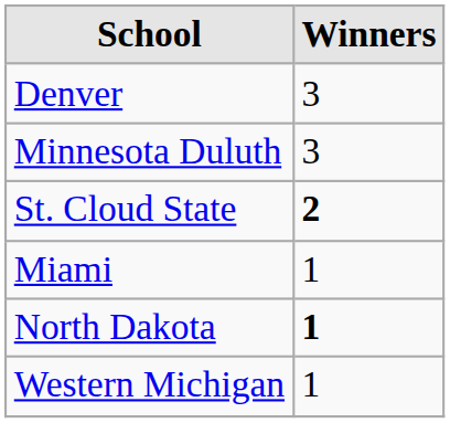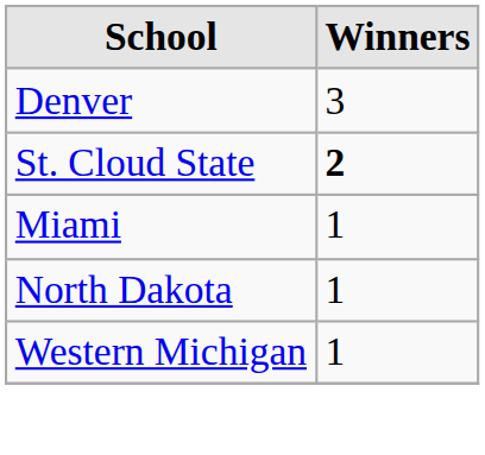 <table class="wikitable">
 <tr>
 <th style="background:#e5e5e5;">School</th>
 <th style="background:#e5e5e5;">Winners</th>
 </tr>
 <tr>
 <td><a href='#'>Denver</a></td>
-<td>3</td>
-</tr>
-<tr>
-<td><a href='#'>Minnesota Duluth</a></td>
 <td>3</td>
 </tr>
 <tr>
 <td><a href='#'>St. Cloud State</a></td>
 <td><strong>2</strong></td>
 </tr>
 <tr>
 <td><a href='#'>Miami</a></td>
 <td>1</td>
 </tr>
 <tr>
 <td><a href='#'>North Dakota</a></td>
-<td><strong>1</strong></td>
+<td>1</td>
 </tr>
 <tr>
 <td><a href='#'>Western Michigan</a></td>
 <td>1</td>
 </tr>
 <tr>
 </tr>
 </table>
